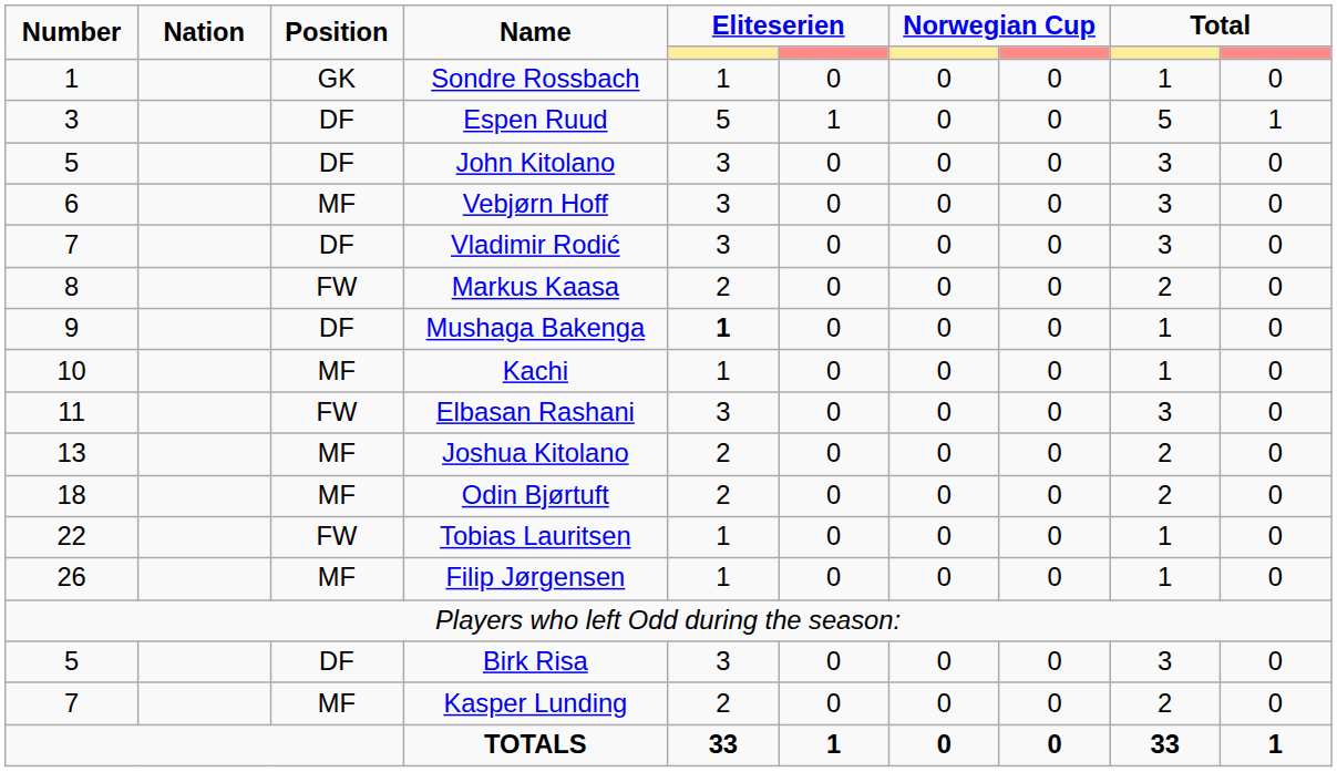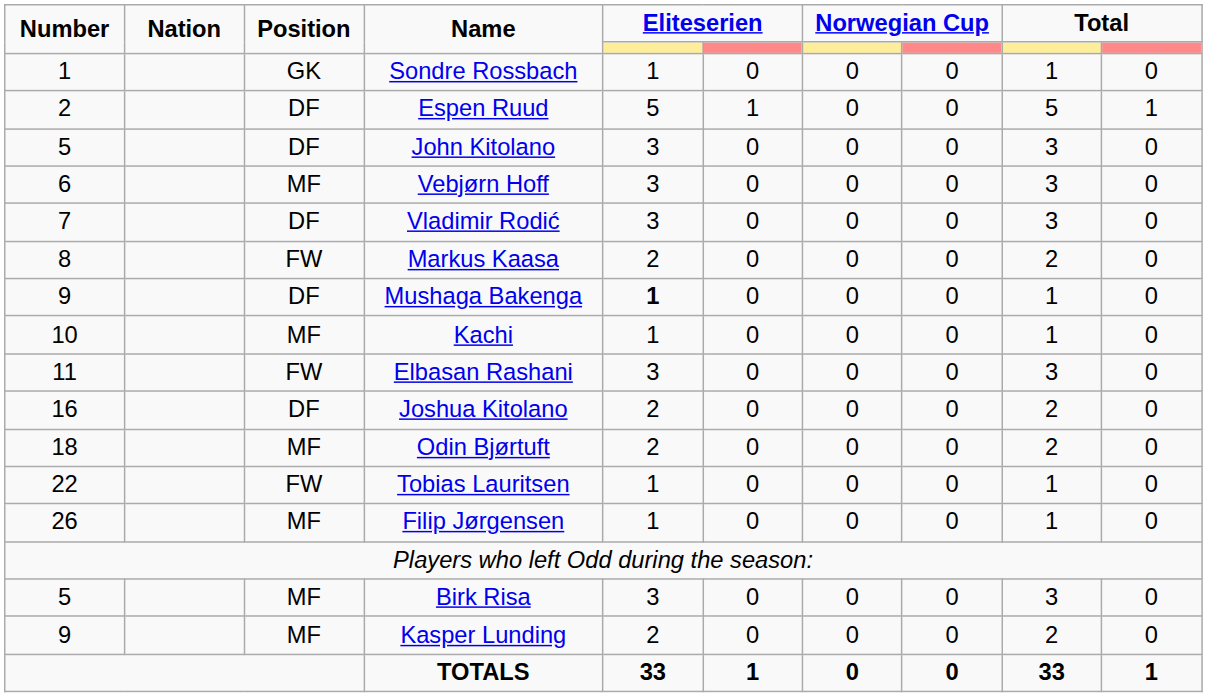 <table class="wikitable" style="font-size: 100%; text-align: center;">
 <tr>
 <td rowspan="2" width="10%" align="center"><strong>Number</strong></td>
 <td rowspan="2" width="10%" align="center"><strong>Nation</strong></td>
 <td rowspan="2" width="10%" align="center"><strong>Position</strong></td>
 <td rowspan="2" width="20%" align="center"><strong>Name</strong></td>
 <td colspan="2" align="center"><strong><a href='#'>Eliteserien</a></strong></td>
 <td colspan="2" align="center"><strong><a href='#'>Norwegian Cup</a></strong></td>
 <td colspan="2" align="center"><strong>Total</strong></td>
 </tr>
 <tr>
 <th width=60 style="background: #FFEE99"></th>
 <th width=60 style="background: #FF8888"></th>
 <th width=60 style="background: #FFEE99"></th>
 <th width=60 style="background: #FF8888"></th>
 <th width=60 style="background: #FFEE99"></th>
 <th width=60 style="background: #FF8888"></th>
 </tr>
 <tr>
 <td>1</td>
 <td></td>
 <td>GK</td>
 <td><a href='#'>Sondre Rossbach</a></td>
 <td>1</td>
 <td>0</td>
 <td>0</td>
 <td>0</td>
 <td>1</td>
 <td>0</td>
 </tr>
 <tr>
-<td>3</td>
+<td>2</td>
 <td></td>
 <td>DF</td>
 <td><a href='#'>Espen Ruud</a></td>
 <td>5</td>
 <td>1</td>
 <td>0</td>
 <td>0</td>
 <td>5</td>
 <td>1</td>
 </tr>
 <tr>
 <td>5</td>
 <td></td>
 <td>DF</td>
 <td><a href='#'>John Kitolano</a></td>
 <td>3</td>
 <td>0</td>
 <td>0</td>
 <td>0</td>
 <td>3</td>
 <td>0</td>
 </tr>
 <tr>
 <td>6</td>
 <td></td>
 <td>MF</td>
 <td><a href='#'>Vebjørn Hoff</a></td>
 <td>3</td>
 <td>0</td>
 <td>0</td>
 <td>0</td>
 <td>3</td>
 <td>0</td>
 </tr>
 <tr>
 <td>7</td>
 <td></td>
 <td>DF</td>
 <td><a href='#'>Vladimir Rodić</a></td>
 <td>3</td>
 <td>0</td>
 <td>0</td>
 <td>0</td>
 <td>3</td>
 <td>0</td>
 </tr>
 <tr>
 <td>8</td>
 <td></td>
 <td>FW</td>
 <td><a href='#'>Markus Kaasa</a></td>
 <td>2</td>
 <td>0</td>
 <td>0</td>
 <td>0</td>
 <td>2</td>
 <td>0</td>
 </tr>
 <tr>
 <td>9</td>
 <td></td>
 <td>DF</td>
 <td><a href='#'>Mushaga Bakenga</a></td>
 <td><strong>1</strong></td>
 <td>0</td>
 <td>0</td>
 <td>0</td>
 <td>1</td>
 <td>0</td>
 </tr>
 <tr>
 <td>10</td>
 <td></td>
 <td>MF</td>
 <td><a href='#'>Kachi</a></td>
 <td>1</td>
 <td>0</td>
 <td>0</td>
 <td>0</td>
 <td>1</td>
 <td>0</td>
 </tr>
 <tr>
 <td>11</td>
 <td></td>
 <td>FW</td>
 <td><a href='#'>Elbasan Rashani</a></td>
 <td>3</td>
 <td>0</td>
 <td>0</td>
 <td>0</td>
 <td>3</td>
 <td>0</td>
 </tr>
 <tr>
-<td>13</td>
+<td>16</td>
 <td></td>
-<td>MF</td>
+<td>DF</td>
 <td><a href='#'>Joshua Kitolano</a></td>
 <td>2</td>
 <td>0</td>
 <td>0</td>
 <td>0</td>
 <td>2</td>
 <td>0</td>
 </tr>
 <tr>
 <td>18</td>
 <td></td>
 <td>MF</td>
 <td><a href='#'>Odin Bjørtuft</a></td>
 <td>2</td>
 <td>0</td>
 <td>0</td>
 <td>0</td>
 <td>2</td>
 <td>0</td>
 </tr>
 <tr>
 <td>22</td>
 <td></td>
 <td>FW</td>
 <td><a href='#'>Tobias Lauritsen</a></td>
 <td>1</td>
 <td>0</td>
 <td>0</td>
 <td>0</td>
 <td>1</td>
 <td>0</td>
 </tr>
 <tr>
 <td>26</td>
 <td></td>
 <td>MF</td>
 <td><a href='#'>Filip Jørgensen</a></td>
 <td>1</td>
 <td>0</td>
 <td>0</td>
 <td>0</td>
 <td>1</td>
 <td>0</td>
 </tr>
 <tr>
 <td colspan="14"><em>Players who left Odd during the season:</em></td>
 </tr>
 <tr>
 <td>5</td>
 <td></td>
-<td>DF</td>
+<td>MF</td>
 <td><a href='#'>Birk Risa</a></td>
 <td>3</td>
 <td>0</td>
 <td>0</td>
 <td>0</td>
 <td>3</td>
 <td>0</td>
 </tr>
 <tr>
-<td>7</td>
+<td>9</td>
 <td></td>
 <td>MF</td>
 <td><a href='#'>Kasper Lunding</a></td>
 <td>2</td>
 <td>0</td>
 <td>0</td>
 <td>0</td>
 <td>2</td>
 <td>0</td>
 </tr>
 <tr>
 <td colspan="3"></td>
 <td><strong>TOTALS</strong></td>
 <td><strong>33</strong></td>
 <td><strong>1</strong></td>
 <td><strong>0</strong></td>
 <td><strong>0</strong></td>
 <td><strong>33</strong></td>
 <td><strong>1</strong></td>
 </tr>
 </table>
